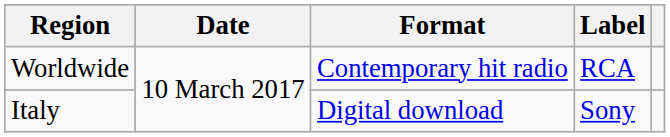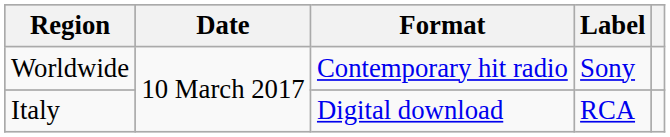 <table class=wikitable>
 <tr>
 <th>Region</th>
 <th>Date</th>
 <th>Format</th>
 <th>Label</th>
 <th></th>
 </tr>
 <tr>
 <td>Worldwide</td>
 <td rowspan="2">10 March 2017</td>
 <td><a href='#'>Contemporary hit radio</a></td>
-<td><a href='#'>RCA</a></td>
+<td><a href='#'>Sony</a></td>
 <td></td>
 </tr>
 <tr>
 <td>Italy</td>
 <td><a href='#'>Digital download</a></td>
-<td><a href='#'>Sony</a></td>
+<td><a href='#'>RCA</a></td>
 <td></td>
 </tr>
 </table>
